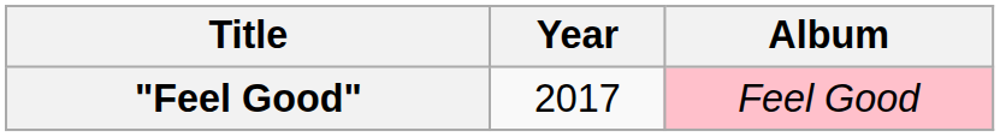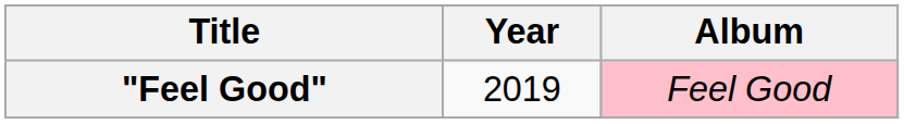 <table class="wikitable plainrowheaders" style="text-align:center;">
 <tr>
 <th scope="col" style="width:12em;">Title</th>
 <th scope="col" style="width:4em;">Year</th>
 <th scope="col" style="width:8em;">Album</th>
 </tr>
 <tr>
 <th scope="row">"Feel Good"</th>
-<td>2017</td>
+<td>2019</td>
 <td style="background: pink;"><em>Feel Good</em></td>
 </tr>
 <tr>
 </tr>
 </table>
